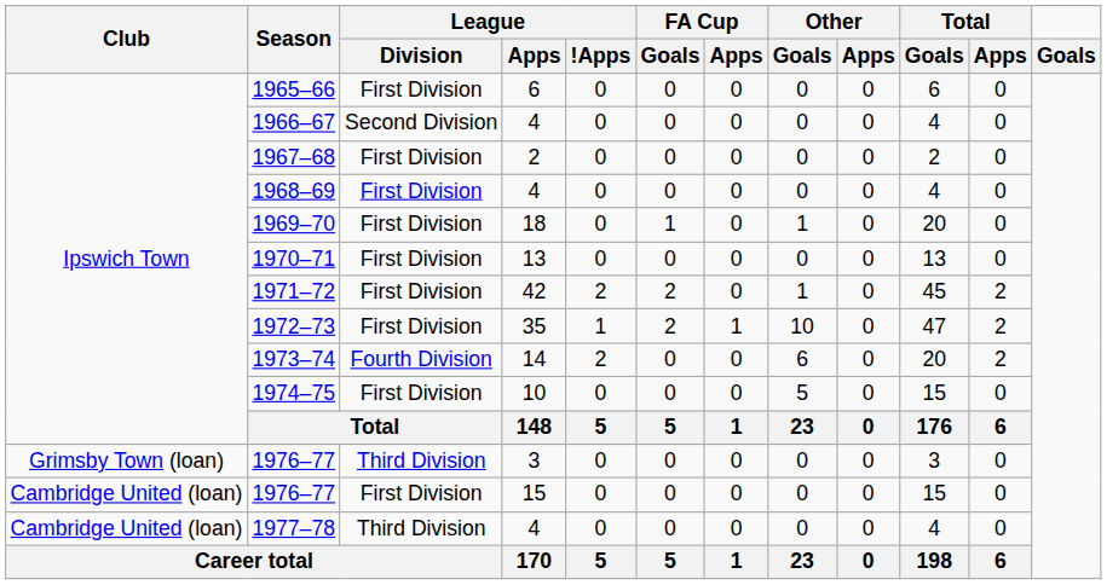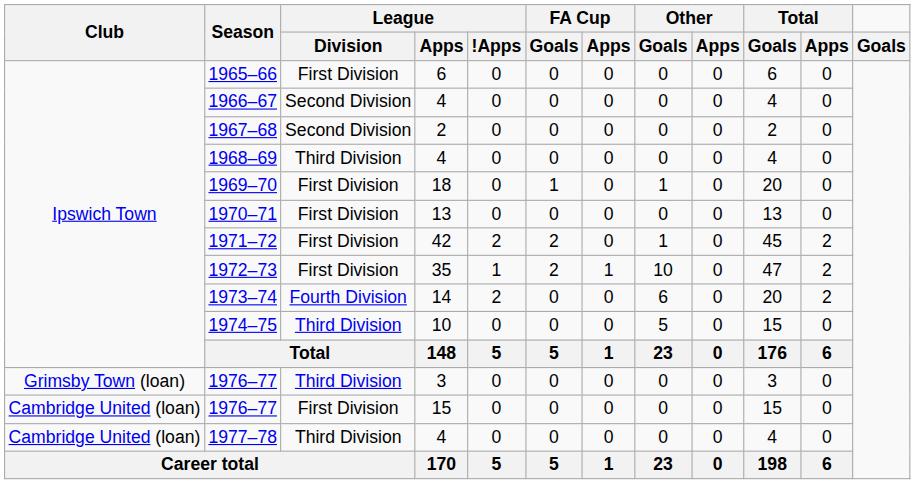 <table class="wikitable" style="text-align: center;">
 <tr>
 <th rowspan="2">Club</th>
 <th rowspan="2">Season</th>
 <th colspan="3">League</th>
 <th colspan="2">FA Cup</th>
 <th colspan="2">Other</th>
 <th colspan="2">Total</th>
 </tr>
 <tr>
 <th>Division</th>
 <th>Apps</th>
 <th>!Apps</th>
 <th>Goals</th>
 <th>Apps</th>
 <th>Goals</th>
 <th>Apps</th>
 <th>Goals</th>
 <th>Apps</th>
 <th>Goals</th>
 </tr>
 <tr>
 <td rowspan="11"><a href='#'>Ipswich Town</a></td>
 <td><a href='#'>1965–66</a></td>
 <td>First Division</td>
 <td>6</td>
 <td>0</td>
 <td>0</td>
 <td>0</td>
 <td>0</td>
 <td>0</td>
 <td>6</td>
 <td>0</td>
 </tr>
 <tr>
 <td><a href='#'>1966–67</a></td>
 <td>Second Division</td>
 <td>4</td>
 <td>0</td>
 <td>0</td>
 <td>0</td>
 <td>0</td>
 <td>0</td>
 <td>4</td>
 <td>0</td>
 </tr>
 <tr>
 <td><a href='#'>1967–68</a></td>
-<td>First Division</td>
+<td>Second Division</td>
 <td>2</td>
 <td>0</td>
 <td>0</td>
 <td>0</td>
 <td>0</td>
 <td>0</td>
 <td>2</td>
 <td>0</td>
 </tr>
 <tr>
 <td><a href='#'>1968–69</a></td>
-<td><a href='#'>First Division</a></td>
+<td>Third Division</td>
 <td>4</td>
 <td>0</td>
 <td>0</td>
 <td>0</td>
 <td>0</td>
 <td>0</td>
 <td>4</td>
 <td>0</td>
 </tr>
 <tr>
 <td><a href='#'>1969–70</a></td>
 <td>First Division</td>
 <td>18</td>
 <td>0</td>
 <td>1</td>
 <td>0</td>
 <td>1</td>
 <td>0</td>
 <td>20</td>
 <td>0</td>
 </tr>
 <tr>
 <td><a href='#'>1970–71</a></td>
 <td>First Division</td>
 <td>13</td>
 <td>0</td>
 <td>0</td>
 <td>0</td>
 <td>0</td>
 <td>0</td>
 <td>13</td>
 <td>0</td>
 </tr>
 <tr>
 <td><a href='#'>1971–72</a></td>
 <td>First Division</td>
 <td>42</td>
 <td>2</td>
 <td>2</td>
 <td>0</td>
 <td>1</td>
 <td>0</td>
 <td>45</td>
 <td>2</td>
 </tr>
 <tr>
 <td><a href='#'>1972–73</a></td>
 <td>First Division</td>
 <td>35</td>
 <td>1</td>
 <td>2</td>
 <td>1</td>
 <td>10</td>
 <td>0</td>
 <td>47</td>
 <td>2</td>
 </tr>
 <tr>
 <td><a href='#'>1973–74</a></td>
 <td><a href='#'>Fourth Division</a></td>
 <td>14</td>
 <td>2</td>
 <td>0</td>
 <td>0</td>
 <td>6</td>
 <td>0</td>
 <td>20</td>
 <td>2</td>
 </tr>
 <tr>
 <td><a href='#'>1974–75</a></td>
-<td>First Division</td>
+<td><a href='#'>Third Division</a></td>
 <td>10</td>
 <td>0</td>
 <td>0</td>
 <td>0</td>
 <td>5</td>
 <td>0</td>
 <td>15</td>
 <td>0</td>
 </tr>
 <tr>
 <th colspan="2">Total</th>
 <th>148</th>
 <th>5</th>
 <th>5</th>
 <th>1</th>
 <th>23</th>
 <th>0</th>
 <th>176</th>
 <th>6</th>
 </tr>
 <tr>
 <td><a href='#'>Grimsby Town</a> (loan)</td>
 <td><a href='#'>1976–77</a></td>
 <td><a href='#'>Third Division</a></td>
 <td>3</td>
 <td>0</td>
 <td>0</td>
 <td>0</td>
 <td>0</td>
 <td>0</td>
 <td>3</td>
 <td>0</td>
 </tr>
 <tr>
 <td><a href='#'>Cambridge United</a> (loan)</td>
 <td><a href='#'>1976–77</a></td>
 <td>First Division</td>
 <td>15</td>
 <td>0</td>
 <td>0</td>
 <td>0</td>
 <td>0</td>
 <td>0</td>
 <td>15</td>
 <td>0</td>
 </tr>
 <tr>
 <td><a href='#'>Cambridge United</a> (loan)</td>
 <td><a href='#'>1977–78</a></td>
 <td>Third Division</td>
 <td>4</td>
 <td>0</td>
 <td>0</td>
 <td>0</td>
 <td>0</td>
 <td>0</td>
 <td>4</td>
 <td>0</td>
 </tr>
 <tr>
 <th colspan="3">Career total</th>
 <th>170</th>
 <th>5</th>
 <th>5</th>
 <th>1</th>
 <th>23</th>
 <th>0</th>
 <th>198</th>
 <th>6</th>
 </tr>
 </table>
